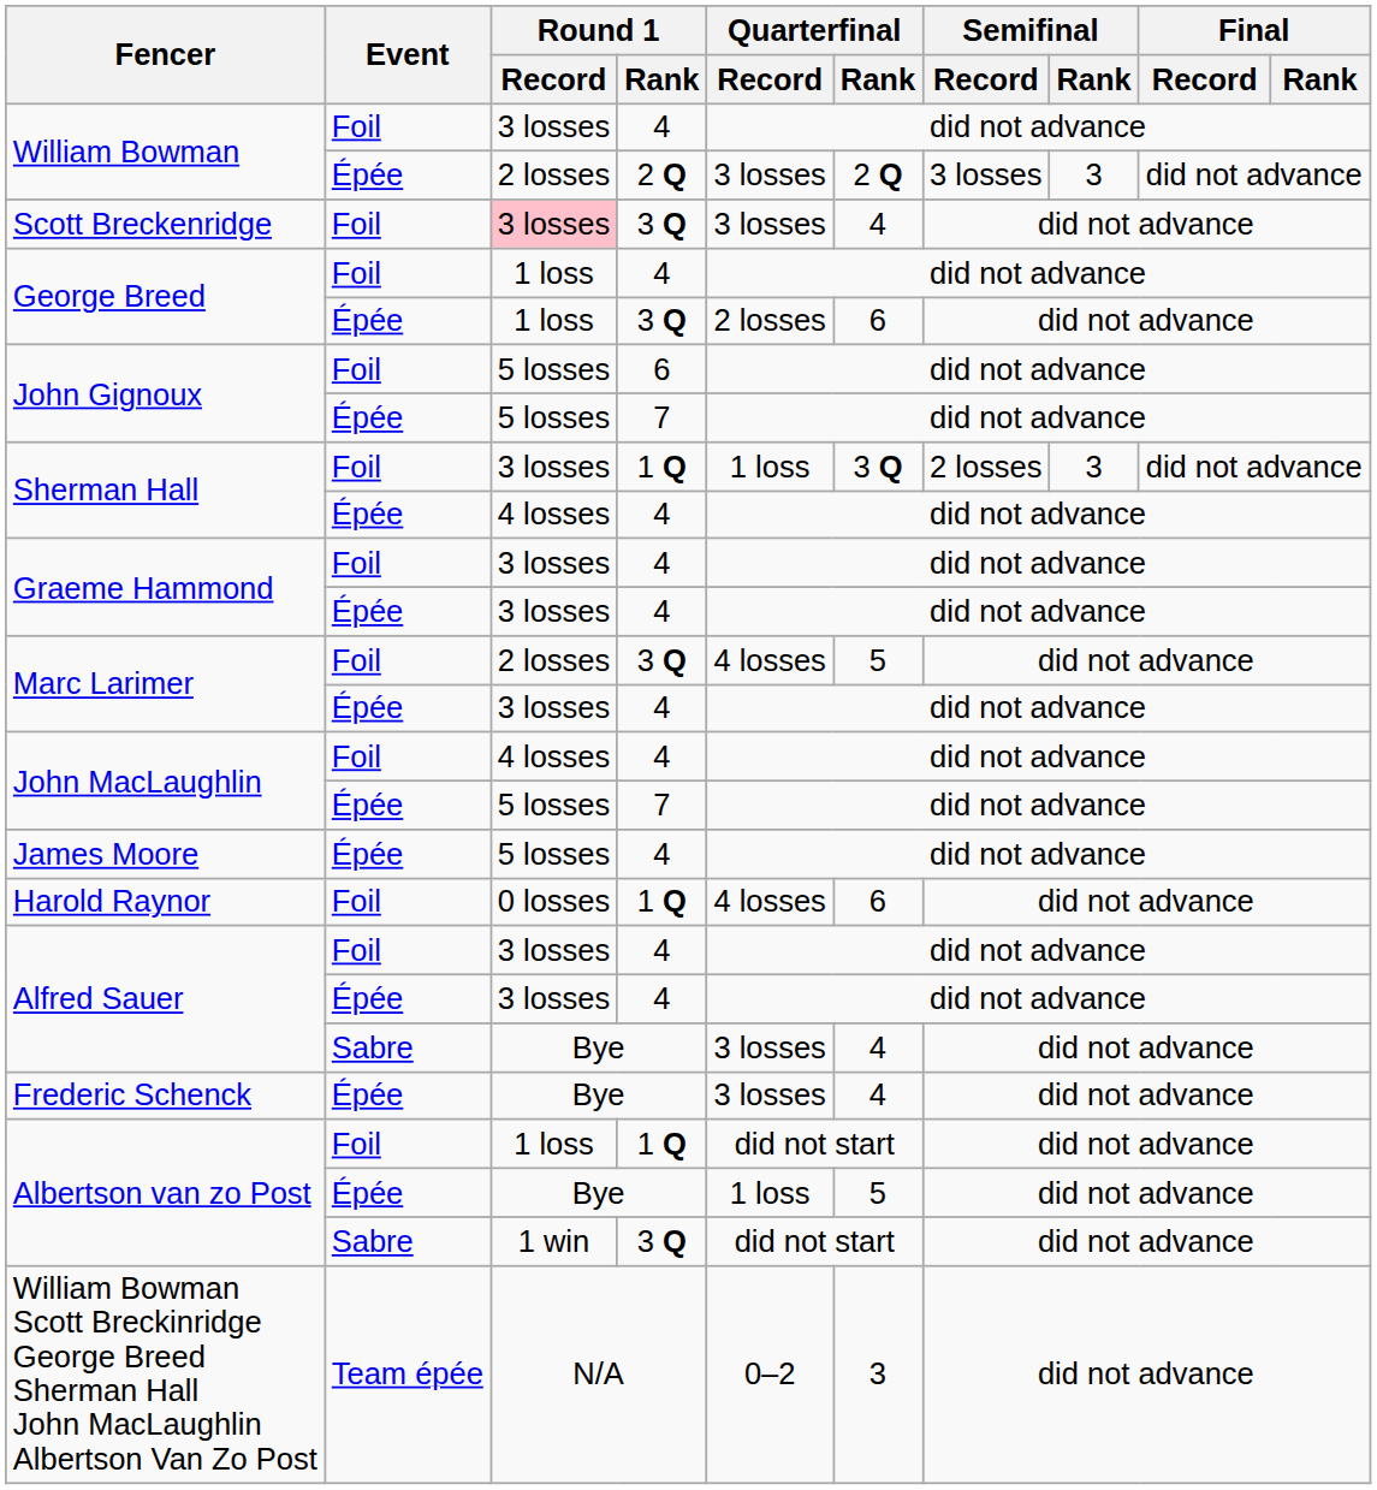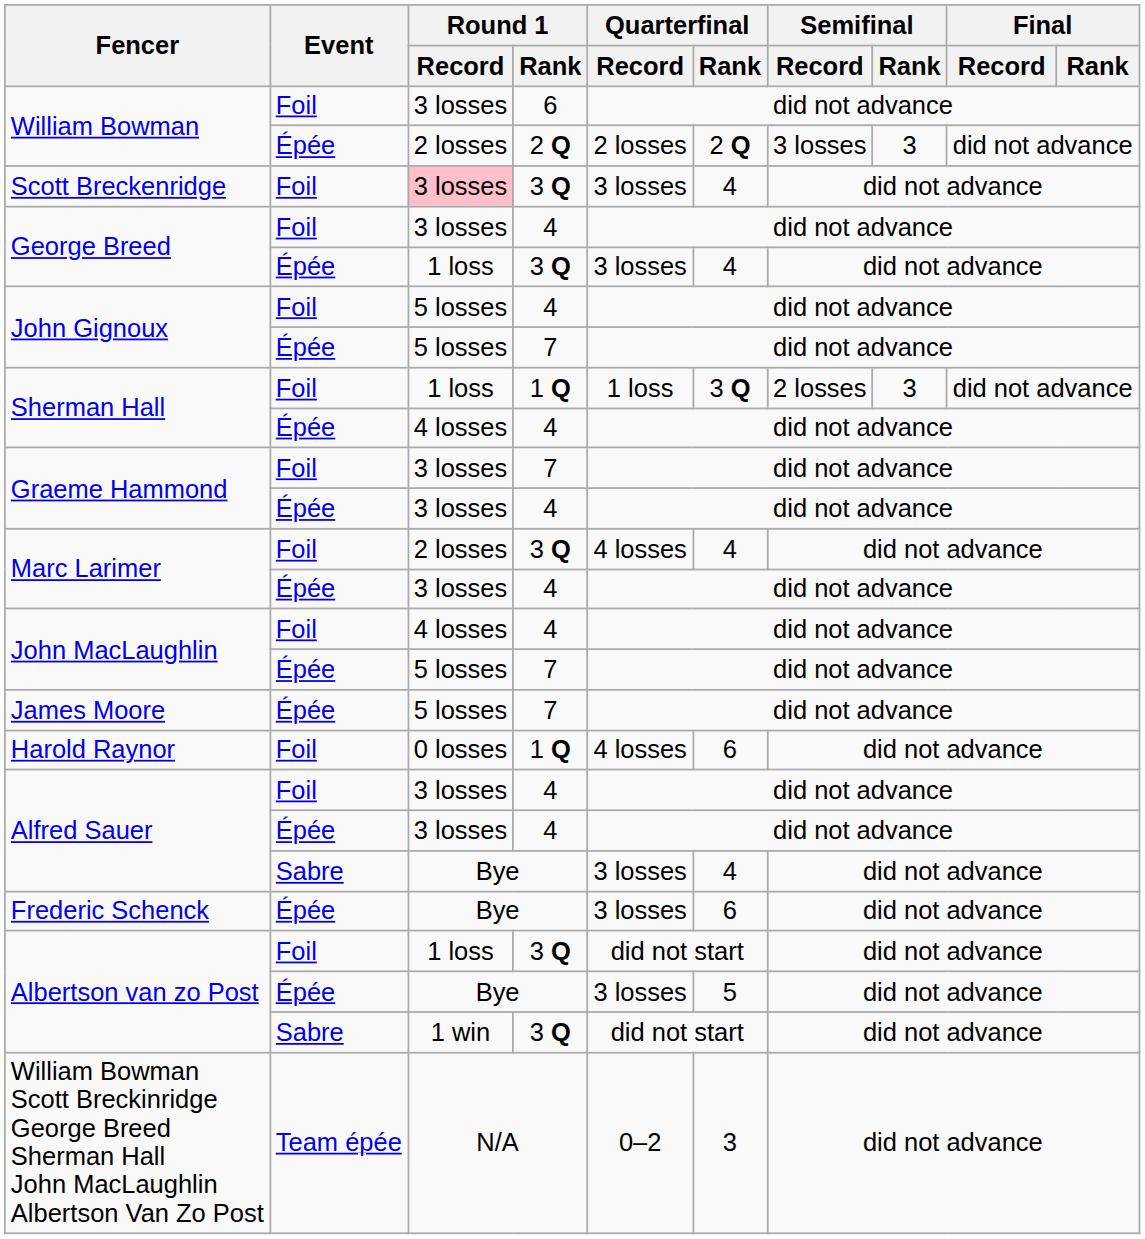 <table class=wikitable style="font-size:90%">
 <tr>
 <th rowspan="2">Fencer</th>
 <th rowspan="2">Event</th>
 <th colspan="2">Round 1</th>
 <th colspan="2">Quarterfinal</th>
 <th colspan="2">Semifinal</th>
 <th colspan="2">Final</th>
 </tr>
 <tr>
 <th>Record</th>
 <th>Rank</th>
 <th>Record</th>
 <th>Rank</th>
 <th>Record</th>
 <th>Rank</th>
 <th>Record</th>
 <th>Rank</th>
 </tr>
 <tr>
 <td rowspan=2><a href='#'>William Bowman</a></td>
 <td><a href='#'>Foil</a></td>
 <td align=center>3 losses</td>
-<td align=center>4</td>
+<td align=center>6</td>
 <td align=center colspan=6>did not advance</td>
 </tr>
 <tr>
 <td><a href='#'>Épée</a></td>
 <td align=center>2 losses</td>
 <td align=center>2 <strong>Q</strong></td>
-<td align=center>3 losses</td>
+<td align=center>2 losses</td>
 <td align=center>2 <strong>Q</strong></td>
 <td align=center>3 losses</td>
 <td align=center>3</td>
 <td align=center colspan=2>did not advance</td>
 </tr>
 <tr>
 <td><a href='#'>Scott Breckenridge</a></td>
 <td><a href='#'>Foil</a></td>
 <td align=center style="background: pink;">3 losses</td>
 <td align=center>3 <strong>Q</strong></td>
 <td align=center>3 losses</td>
 <td align=center>4</td>
 <td align=center colspan=4>did not advance</td>
 </tr>
 <tr>
 <td rowspan=2><a href='#'>George Breed</a></td>
 <td><a href='#'>Foil</a></td>
-<td align=center>1 loss</td>
+<td align=center>3 losses</td>
 <td align=center>4</td>
 <td align=center colspan=6>did not advance</td>
 </tr>
 <tr>
 <td><a href='#'>Épée</a></td>
 <td align=center>1 loss</td>
 <td align=center>3 <strong>Q</strong></td>
-<td align=center>2 losses</td>
-<td align=center>6</td>
+<td align=center>3 losses</td>
+<td align=center>4</td>
 <td align=center colspan=4>did not advance</td>
 </tr>
 <tr>
 <td rowspan=2><a href='#'>John Gignoux</a></td>
 <td><a href='#'>Foil</a></td>
 <td align=center>5 losses</td>
-<td align=center>6</td>
+<td align=center>4</td>
 <td align=center colspan=6>did not advance</td>
 </tr>
 <tr>
 <td><a href='#'>Épée</a></td>
 <td align=center>5 losses</td>
 <td align=center>7</td>
 <td align=center colspan=6>did not advance</td>
 </tr>
 <tr>
 <td rowspan=2><a href='#'>Sherman Hall</a></td>
 <td><a href='#'>Foil</a></td>
-<td align=center>3 losses</td>
+<td align=center>1 loss</td>
 <td align=center>1 <strong>Q</strong></td>
 <td align=center>1 loss</td>
 <td align=center>3 <strong>Q</strong></td>
 <td align=center>2 losses</td>
 <td align=center>3</td>
 <td align=center colspan=2>did not advance</td>
 </tr>
 <tr>
 <td><a href='#'>Épée</a></td>
 <td align=center>4 losses</td>
 <td align=center>4</td>
 <td align=center colspan=6>did not advance</td>
 </tr>
 <tr>
 <td rowspan=2><a href='#'>Graeme Hammond</a></td>
 <td><a href='#'>Foil</a></td>
 <td align=center>3 losses</td>
-<td align=center>4</td>
+<td align=center>7</td>
 <td align=center colspan=6>did not advance</td>
 </tr>
 <tr>
 <td><a href='#'>Épée</a></td>
 <td align=center>3 losses</td>
 <td align=center>4</td>
 <td align=center colspan=6>did not advance</td>
 </tr>
 <tr>
 <td rowspan=2><a href='#'>Marc Larimer</a></td>
 <td><a href='#'>Foil</a></td>
 <td align=center>2 losses</td>
 <td align=center>3 <strong>Q</strong></td>
 <td align=center>4 losses</td>
-<td align=center>5</td>
+<td align=center>4</td>
 <td align=center colspan=4>did not advance</td>
 </tr>
 <tr>
 <td><a href='#'>Épée</a></td>
 <td align=center>3 losses</td>
 <td align=center>4</td>
 <td align=center colspan=6>did not advance</td>
 </tr>
 <tr>
 <td rowspan=2><a href='#'>John MacLaughlin</a></td>
 <td><a href='#'>Foil</a></td>
 <td align=center>4 losses</td>
 <td align=center>4</td>
 <td align=center colspan=6>did not advance</td>
 </tr>
 <tr>
 <td><a href='#'>Épée</a></td>
 <td align=center>5 losses</td>
 <td align=center>7</td>
 <td align=center colspan=6>did not advance</td>
 </tr>
 <tr>
 <td><a href='#'>James Moore</a></td>
 <td><a href='#'>Épée</a></td>
 <td align=center>5 losses</td>
-<td align=center>4</td>
+<td align=center>7</td>
 <td align=center colspan=6>did not advance</td>
 </tr>
 <tr>
 <td><a href='#'>Harold Raynor</a></td>
 <td><a href='#'>Foil</a></td>
 <td align=center>0 losses</td>
 <td align=center>1 <strong>Q</strong></td>
 <td align=center>4 losses</td>
 <td align=center>6</td>
 <td align=center colspan=4>did not advance</td>
 </tr>
 <tr>
 <td rowspan=3><a href='#'>Alfred Sauer</a></td>
 <td><a href='#'>Foil</a></td>
 <td align=center>3 losses</td>
 <td align=center>4</td>
 <td align=center colspan=6>did not advance</td>
 </tr>
 <tr>
 <td><a href='#'>Épée</a></td>
 <td align=center>3 losses</td>
 <td align=center>4</td>
 <td align=center colspan=6>did not advance</td>
 </tr>
 <tr>
 <td><a href='#'>Sabre</a></td>
 <td align=center colspan=2>Bye</td>
 <td align=center>3 losses</td>
 <td align=center>4</td>
 <td align=center colspan=4>did not advance</td>
 </tr>
 <tr>
 <td><a href='#'>Frederic Schenck</a></td>
 <td><a href='#'>Épée</a></td>
 <td align=center colspan=2>Bye</td>
 <td align=center>3 losses</td>
-<td align=center>4</td>
+<td align=center>6</td>
 <td align=center colspan=4>did not advance</td>
 </tr>
 <tr>
 <td rowspan=3><a href='#'>Albertson van zo Post</a></td>
 <td><a href='#'>Foil</a></td>
 <td align=center>1 loss</td>
-<td align=center>1 <strong>Q</strong></td>
+<td align=center>3 <strong>Q</strong></td>
 <td align=center colspan=2>did not start</td>
 <td align=center colspan=4>did not advance</td>
 </tr>
 <tr>
 <td><a href='#'>Épée</a></td>
 <td align=center colspan=2>Bye</td>
-<td align=center>1 loss</td>
+<td align=center>3 losses</td>
 <td align=center>5</td>
 <td align=center colspan=4>did not advance</td>
 </tr>
 <tr>
 <td><a href='#'>Sabre</a></td>
 <td align=center>1 win</td>
 <td align=center>3 <strong>Q</strong></td>
 <td align=center colspan=2>did not start</td>
 <td align=center colspan=4>did not advance</td>
 </tr>
 <tr>
 <td>William Bowman <br> Scott Breckinridge <br> George Breed <br> Sherman Hall <br> John MacLaughlin <br> Albertson Van Zo Post</td>
 <td><a href='#'>Team épée</a></td>
 <td align=center colspan=2>N/A</td>
 <td align=center>0–2</td>
 <td align=center>3</td>
 <td align=center colspan=4>did not advance</td>
 </tr>
 </table>
